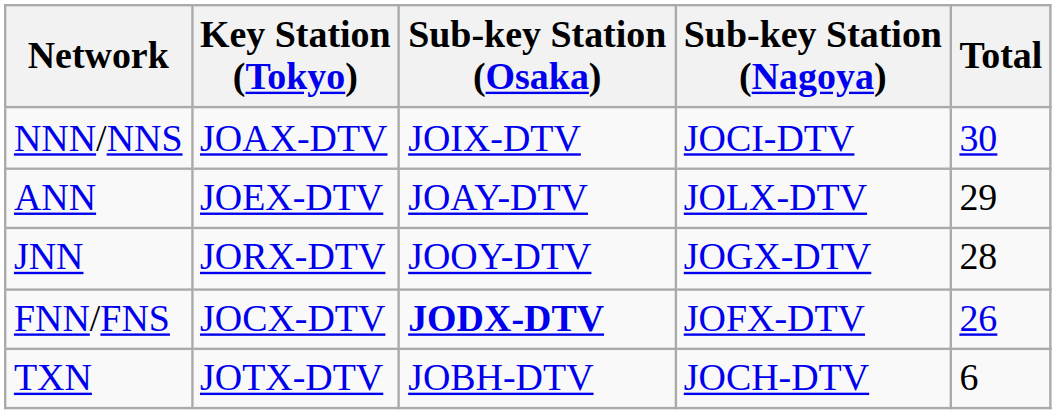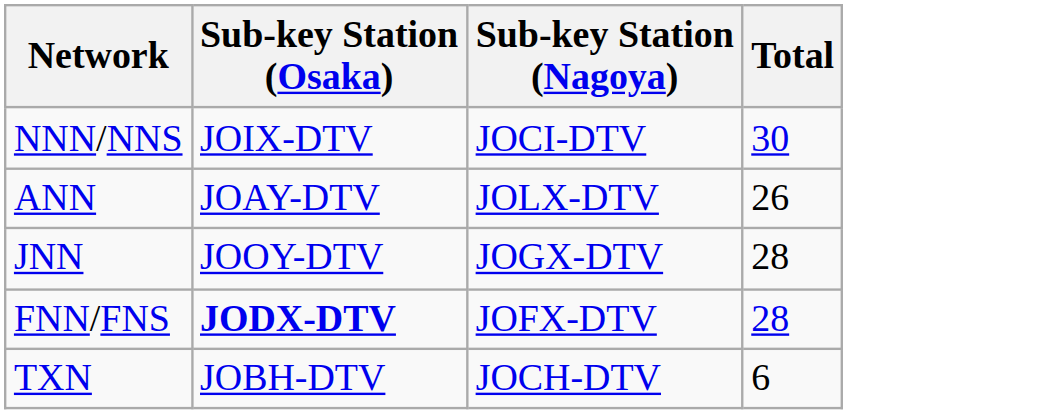 <table class="wikitable">
 <tr>
 <th>Network</th>
-<th>Key Station <br> (<a href='#'>Tokyo</a>)</th>
 <th>Sub-key Station <br> (<a href='#'>Osaka</a>)</th>
 <th>Sub-key Station <br> (<a href='#'>Nagoya</a>)</th>
 <th>Total</th>
 </tr>
 <tr>
 <td><a href='#'>NNN</a>/<a href='#'>NNS</a></td>
-<td><a href='#'>JOAX-DTV</a></td>
 <td><a href='#'>JOIX-DTV</a></td>
 <td><a href='#'>JOCI-DTV</a></td>
 <td><a href='#'>30</a></td>
 </tr>
 <tr>
 <td><a href='#'>ANN</a></td>
-<td><a href='#'>JOEX-DTV</a></td>
 <td><a href='#'>JOAY-DTV</a></td>
 <td><a href='#'>JOLX-DTV</a></td>
-<td>29</td>
+<td>26</td>
 </tr>
 <tr>
 <td><a href='#'>JNN</a></td>
-<td><a href='#'>JORX-DTV</a></td>
 <td><a href='#'>JOOY-DTV</a></td>
 <td><a href='#'>JOGX-DTV</a></td>
 <td>28</td>
 </tr>
 <tr>
 <td><a href='#'>FNN</a>/<a href='#'>FNS</a></td>
-<td><a href='#'>JOCX-DTV</a></td>
 <td><strong><a href='#'>JODX-DTV</a></strong></td>
 <td><a href='#'>JOFX-DTV</a></td>
-<td><a href='#'>26</a></td>
+<td><a href='#'>28</a></td>
 </tr>
 <tr>
 <td><a href='#'>TXN</a></td>
-<td><a href='#'>JOTX-DTV</a></td>
 <td><a href='#'>JOBH-DTV</a></td>
 <td><a href='#'>JOCH-DTV</a></td>
 <td>6</td>
 </tr>
 </table>
